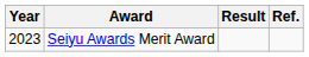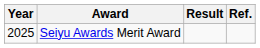 <table class="wikitable sortable">
 <tr>
 <th>Year</th>
 <th>Award</th>
 <th>Result</th>
 <th>Ref.</th>
 </tr>
 <tr>
-<td>2023</td>
+<td>2025</td>
 <td><a href='#'>Seiyu Awards</a> Merit Award</td>
 <td></td>
 <td></td>
 </tr>
 </table>
